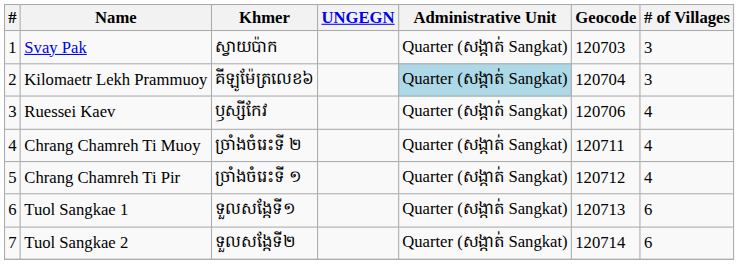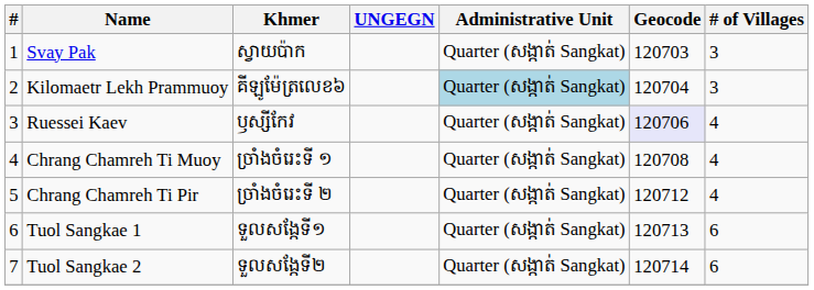 <table class="wikitable sortable">
 <tr>
 <th>#</th>
 <th>Name</th>
 <th>Khmer</th>
 <th><a href='#'>UNGEGN</a></th>
 <th>Administrative Unit</th>
 <th>Geocode</th>
 <th># of Villages</th>
 </tr>
 <tr>
 <td>1</td>
 <td><a href='#'>Svay Pak</a></td>
 <td>ស្វាយប៉ាក</td>
 <td></td>
 <td>Quarter (សង្កាត់ Sangkat)</td>
 <td>120703</td>
 <td>3</td>
 </tr>
 <tr>
 <td>2</td>
 <td>Kilomaetr Lekh Prammuoy</td>
 <td>គីឡូម៉ែត្រលេខ៦</td>
 <td></td>
 <td style="background: lightblue;">Quarter (សង្កាត់ Sangkat)</td>
 <td>120704</td>
 <td>3</td>
 </tr>
 <tr>
 <td>3</td>
 <td>Ruessei Kaev</td>
 <td>ឫស្សីកែវ</td>
 <td></td>
 <td>Quarter (សង្កាត់ Sangkat)</td>
-<td>120706</td>
+<td style="background: lavender;">120706</td>
 <td>4</td>
 </tr>
 <tr>
 <td>4</td>
 <td>Chrang Chamreh Ti Muoy</td>
-<td>ច្រាំងចំរេះទី ២</td>
+<td>ច្រាំងចំរេះទី ១</td>
 <td></td>
 <td>Quarter (សង្កាត់ Sangkat)</td>
-<td>120711</td>
+<td>120708</td>
 <td>4</td>
 </tr>
 <tr>
 <td>5</td>
 <td>Chrang Chamreh Ti Pir</td>
-<td>ច្រាំងចំរេះទី ១</td>
+<td>ច្រាំងចំរេះទី ២</td>
 <td></td>
 <td>Quarter (សង្កាត់ Sangkat)</td>
 <td>120712</td>
 <td>4</td>
 </tr>
 <tr>
 <td>6</td>
 <td>Tuol Sangkae 1</td>
 <td>ទួលសង្កែទី១</td>
 <td></td>
 <td>Quarter (សង្កាត់ Sangkat)</td>
 <td>120713</td>
 <td>6</td>
 </tr>
 <tr>
 <td>7</td>
 <td>Tuol Sangkae 2</td>
 <td>ទួលសង្កែទី២</td>
 <td></td>
 <td>Quarter (សង្កាត់ Sangkat)</td>
 <td>120714</td>
 <td>6</td>
 </tr>
 <tr>
 </tr>
 </table>
